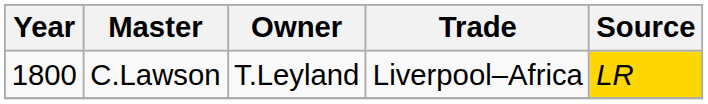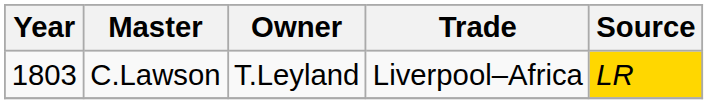 <table class=" wikitable">
 <tr>
 <th>Year</th>
 <th>Master</th>
 <th>Owner</th>
 <th>Trade</th>
 <th>Source</th>
 </tr>
 <tr>
-<td>1800</td>
+<td>1803</td>
 <td>C.Lawson</td>
 <td>T.Leyland</td>
 <td>Liverpool–Africa</td>
 <td style="background: gold;"><em>LR</em></td>
 </tr>
 <tr>
 </tr>
 </table>
